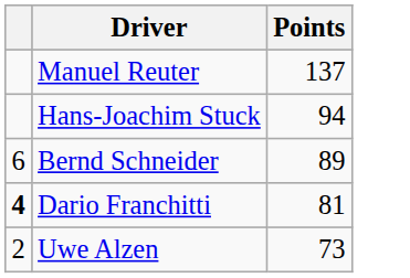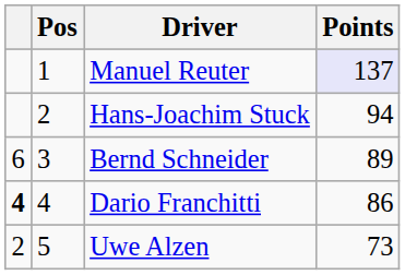 <table class="wikitable" style="font-size: 95%;">
 <tr>
 <th></th>
+<th>Pos</th>
 <th>Driver</th>
 <th>Points</th>
 </tr>
 <tr>
 <td align="left"></td>
+<td>1</td>
 <td> <a href='#'>Manuel Reuter</a></td>
-<td align="right">137</td>
+<td align="right" style="background: lavender;">137</td>
 </tr>
 <tr>
 <td align="left"></td>
+<td>2</td>
 <td> <a href='#'>Hans-Joachim Stuck</a></td>
 <td align="right">94</td>
 </tr>
 <tr>
 <td align="left"> 6</td>
+<td>3</td>
 <td> <a href='#'>Bernd Schneider</a></td>
 <td align="right">89</td>
 </tr>
 <tr>
 <td align="left"><strong> 4</strong></td>
+<td>4</td>
 <td> <a href='#'>Dario Franchitti</a></td>
-<td align="right">81</td>
+<td align="right">86</td>
 </tr>
 <tr>
 <td align="left"> 2</td>
+<td>5</td>
 <td> <a href='#'>Uwe Alzen</a></td>
 <td align="right">73</td>
 </tr>
 </table>
